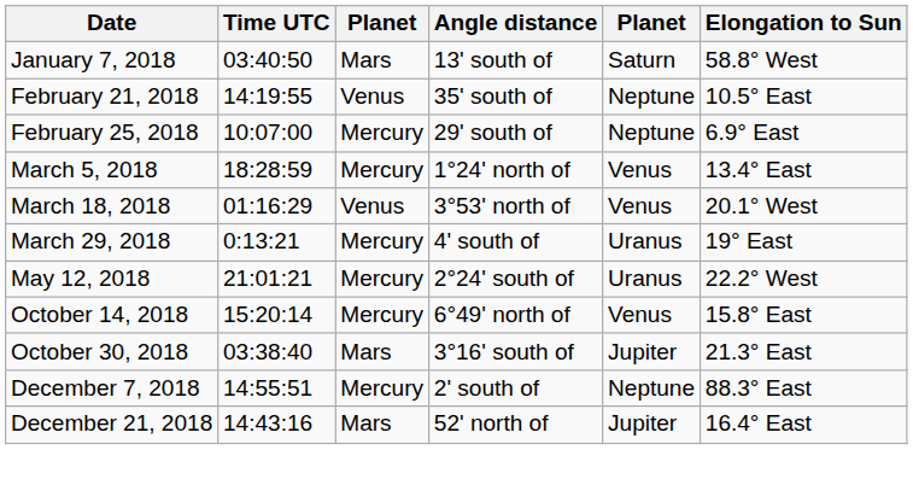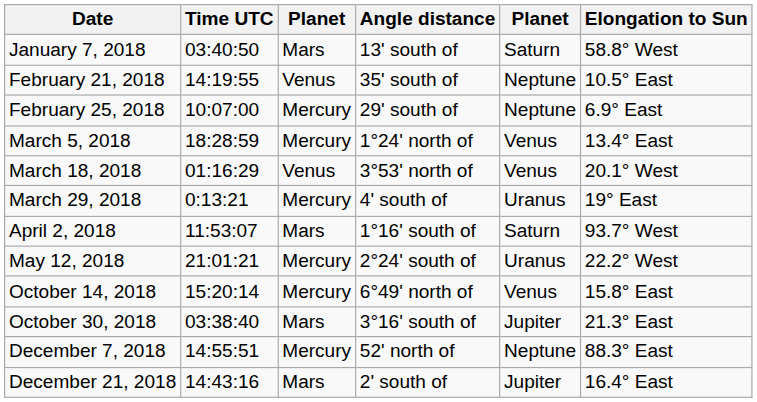 <table class="wikitable sortable">
 <tr bgcolor="#ddddff" align="center" valign="top">
 <th>Date</th>
 <th>Time UTC</th>
 <th>Planet</th>
 <th>Angle distance</th>
 <th>Planet</th>
 <th>Elongation to Sun</th>
 </tr>
 <tr>
 <td>January 7, 2018</td>
 <td>03:40:50</td>
 <td>Mars</td>
 <td>13' south of</td>
 <td>Saturn</td>
 <td>58.8° West</td>
 </tr>
 <tr>
 <td>February 21, 2018</td>
 <td>14:19:55</td>
 <td>Venus</td>
 <td>35' south of</td>
 <td>Neptune</td>
 <td>10.5° East</td>
 </tr>
 <tr>
 <td>February 25, 2018</td>
 <td>10:07:00</td>
 <td>Mercury</td>
 <td>29' south of</td>
 <td>Neptune</td>
 <td>6.9° East</td>
 </tr>
 <tr>
 <td>March 5, 2018</td>
 <td>18:28:59</td>
 <td>Mercury</td>
 <td>1°24' north of</td>
 <td>Venus</td>
 <td>13.4° East</td>
 </tr>
 <tr>
 <td>March 18, 2018</td>
 <td>01:16:29</td>
 <td>Venus</td>
 <td>3°53' north of</td>
 <td>Venus</td>
 <td>20.1° West</td>
 </tr>
 <tr>
 <td>March 29, 2018</td>
 <td>0:13:21</td>
 <td>Mercury</td>
 <td>4' south of</td>
 <td>Uranus</td>
 <td>19° East</td>
 </tr>
 <tr>
+<td>April 2, 2018</td>
+<td>11:53:07</td>
+<td>Mars</td>
+<td>1°16' south of</td>
+<td>Saturn</td>
+<td>93.7° West</td>
+</tr>
+<tr>
 <td>May 12, 2018</td>
 <td>21:01:21</td>
 <td>Mercury</td>
 <td>2°24' south of</td>
 <td>Uranus</td>
 <td>22.2° West</td>
 </tr>
 <tr>
 <td>October 14, 2018</td>
 <td>15:20:14</td>
 <td>Mercury</td>
 <td>6°49' north of</td>
 <td>Venus</td>
 <td>15.8° East</td>
 </tr>
 <tr>
 <td>October 30, 2018</td>
 <td>03:38:40</td>
 <td>Mars</td>
 <td>3°16' south of</td>
 <td>Jupiter</td>
 <td>21.3° East</td>
 </tr>
 <tr>
 <td>December 7, 2018</td>
 <td>14:55:51</td>
 <td>Mercury</td>
-<td>2' south of</td>
+<td>52' north of</td>
 <td>Neptune</td>
 <td>88.3° East</td>
 </tr>
 <tr>
 <td>December 21, 2018</td>
 <td>14:43:16</td>
 <td>Mars</td>
-<td>52' north of</td>
+<td>2' south of</td>
 <td>Jupiter</td>
 <td>16.4° East</td>
 </tr>
 </table>
